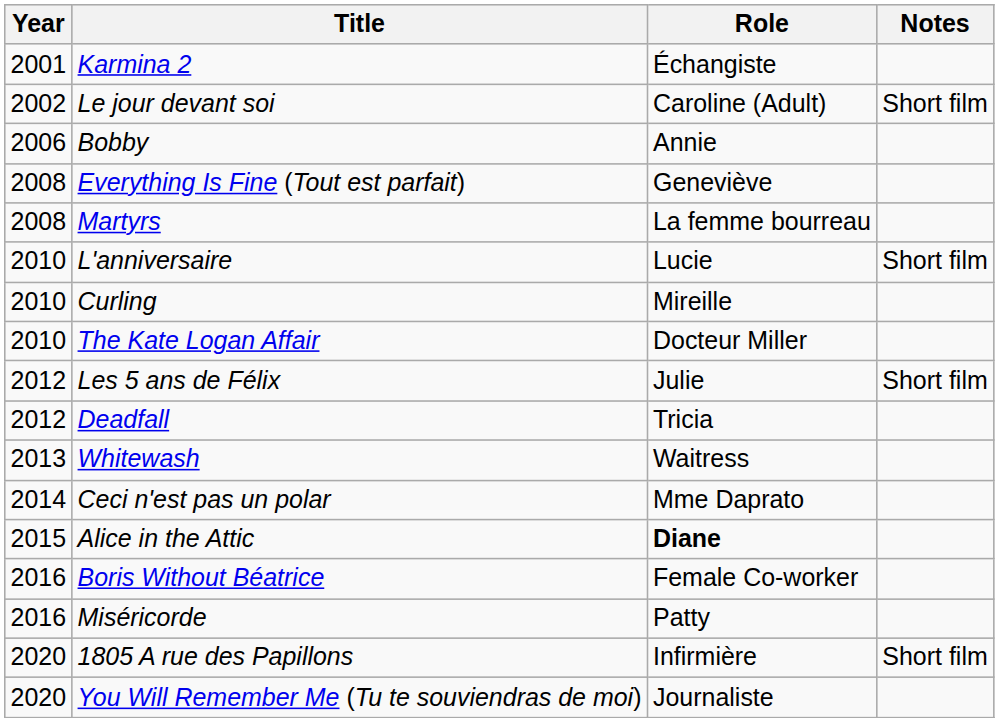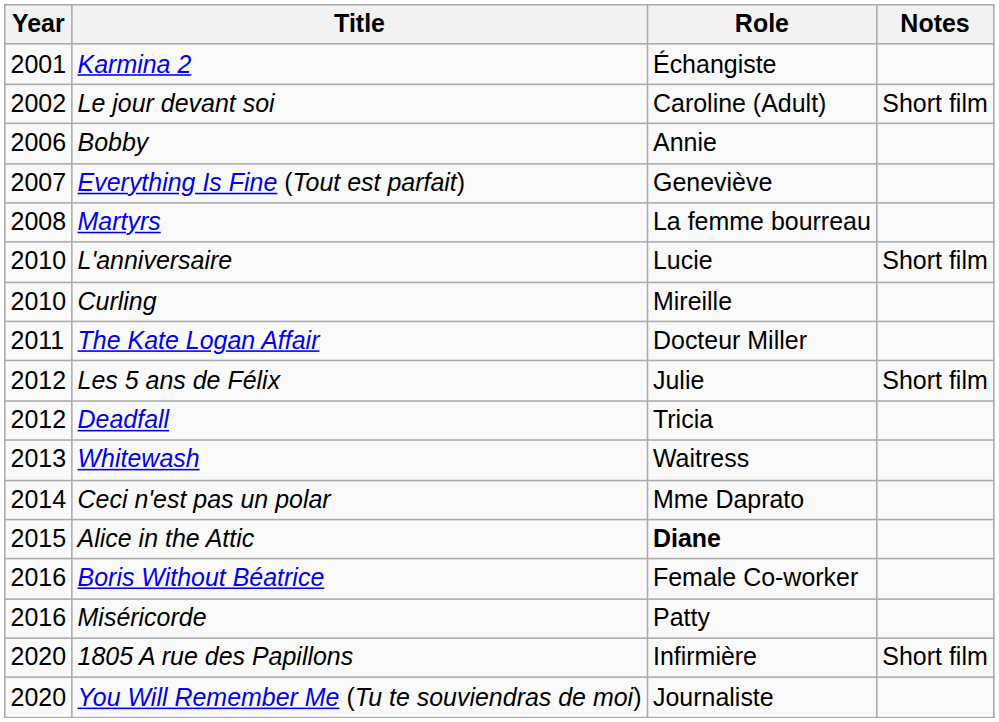 <table class="wikitable sortable">
 <tr>
 <th>Year</th>
 <th>Title</th>
 <th>Role</th>
 <th class="unsortable">Notes</th>
 </tr>
 <tr>
 <td>2001</td>
 <td><em><a href='#'>Karmina 2</a></em></td>
 <td>Échangiste</td>
 <td></td>
 </tr>
 <tr>
 <td>2002</td>
 <td><em>Le jour devant soi</em></td>
 <td>Caroline (Adult)</td>
 <td>Short film</td>
 </tr>
 <tr>
 <td>2006</td>
 <td><em>Bobby</em></td>
 <td>Annie</td>
 <td></td>
 </tr>
 <tr>
-<td>2008</td>
+<td>2007</td>
 <td><em><a href='#'>Everything Is Fine</a></em> (<em>Tout est parfait</em>)</td>
 <td>Geneviève</td>
 <td></td>
 </tr>
 <tr>
 <td>2008</td>
 <td><em><a href='#'>Martyrs</a></em></td>
 <td>La femme bourreau</td>
 <td></td>
 </tr>
 <tr>
 <td>2010</td>
 <td><em>L'anniversaire</em></td>
 <td>Lucie</td>
 <td>Short film</td>
 </tr>
 <tr>
 <td>2010</td>
 <td><em>Curling</em></td>
 <td>Mireille</td>
 <td></td>
 </tr>
 <tr>
-<td>2010</td>
+<td>2011</td>
 <td data-sort-value="Kate Logan Affair, The"><em><a href='#'>The Kate Logan Affair</a></em></td>
 <td>Docteur Miller</td>
 <td></td>
 </tr>
 <tr>
 <td>2012</td>
 <td><em>Les 5 ans de Félix</em></td>
 <td>Julie</td>
 <td>Short film</td>
 </tr>
 <tr>
 <td>2012</td>
 <td><em><a href='#'>Deadfall</a></em></td>
 <td>Tricia</td>
 <td></td>
 </tr>
 <tr>
 <td>2013</td>
 <td><em><a href='#'>Whitewash</a></em></td>
 <td>Waitress</td>
 <td></td>
 </tr>
 <tr>
 <td>2014</td>
 <td><em>Ceci n'est pas un polar</em></td>
 <td>Mme Daprato</td>
 <td></td>
 </tr>
 <tr>
 <td>2015</td>
 <td><em>Alice in the Attic</em></td>
 <td><strong>Diane</strong></td>
 <td></td>
 </tr>
 <tr>
 <td>2016</td>
 <td><em><a href='#'>Boris Without Béatrice</a></em></td>
 <td>Female Co-worker</td>
 <td></td>
 </tr>
 <tr>
 <td>2016</td>
 <td><em>Miséricorde</em></td>
 <td>Patty</td>
 <td></td>
 </tr>
 <tr>
 <td>2020</td>
 <td><em>1805 A rue des Papillons</em></td>
 <td>Infirmière</td>
 <td>Short film</td>
 </tr>
 <tr>
 <td>2020</td>
 <td><em><a href='#'>You Will Remember Me</a></em> (<em>Tu te souviendras de moi</em>)</td>
 <td>Journaliste</td>
 <td></td>
 </tr>
 <tr>
 </tr>
 </table>
